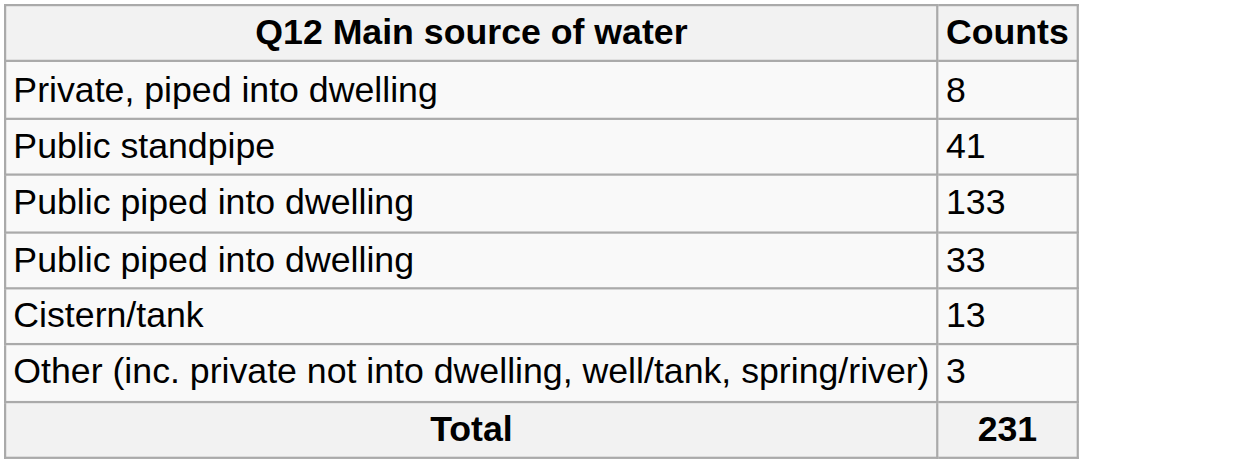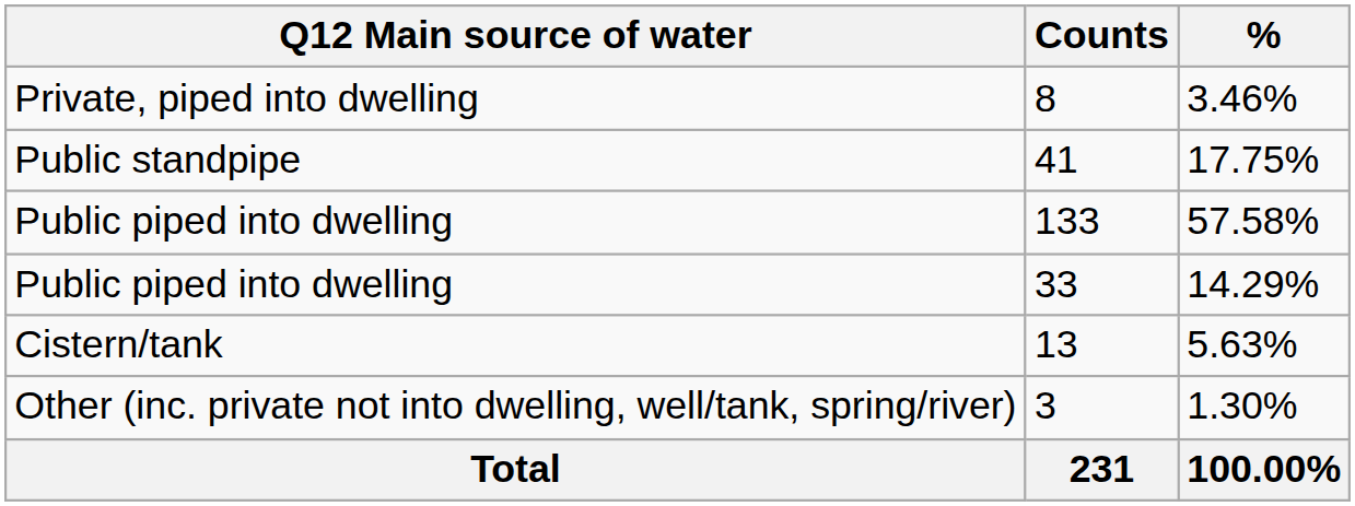 <table class="wikitable sortable">
 <tr>
 <th>Q12 Main source of water</th>
 <th>Counts</th>
+<th>%</th>
 </tr>
 <tr>
 <td>Private, piped into dwelling</td>
 <td>8</td>
+<td>3.46%</td>
 </tr>
 <tr>
 <td>Public standpipe</td>
 <td>41</td>
+<td>17.75%</td>
 </tr>
 <tr>
 <td>Public piped into dwelling</td>
 <td>133</td>
+<td>57.58%</td>
 </tr>
 <tr>
 <td>Public piped into dwelling</td>
 <td>33</td>
+<td>14.29%</td>
 </tr>
 <tr>
 <td>Cistern/tank</td>
 <td>13</td>
+<td>5.63%</td>
 </tr>
 <tr>
 <td>Other (inc. private not into dwelling, well/tank, spring/river)</td>
 <td>3</td>
+<td>1.30%</td>
 </tr>
 <tr>
 <th>Total</th>
 <th>231</th>
+<th>100.00%</th>
 </tr>
 </table>
